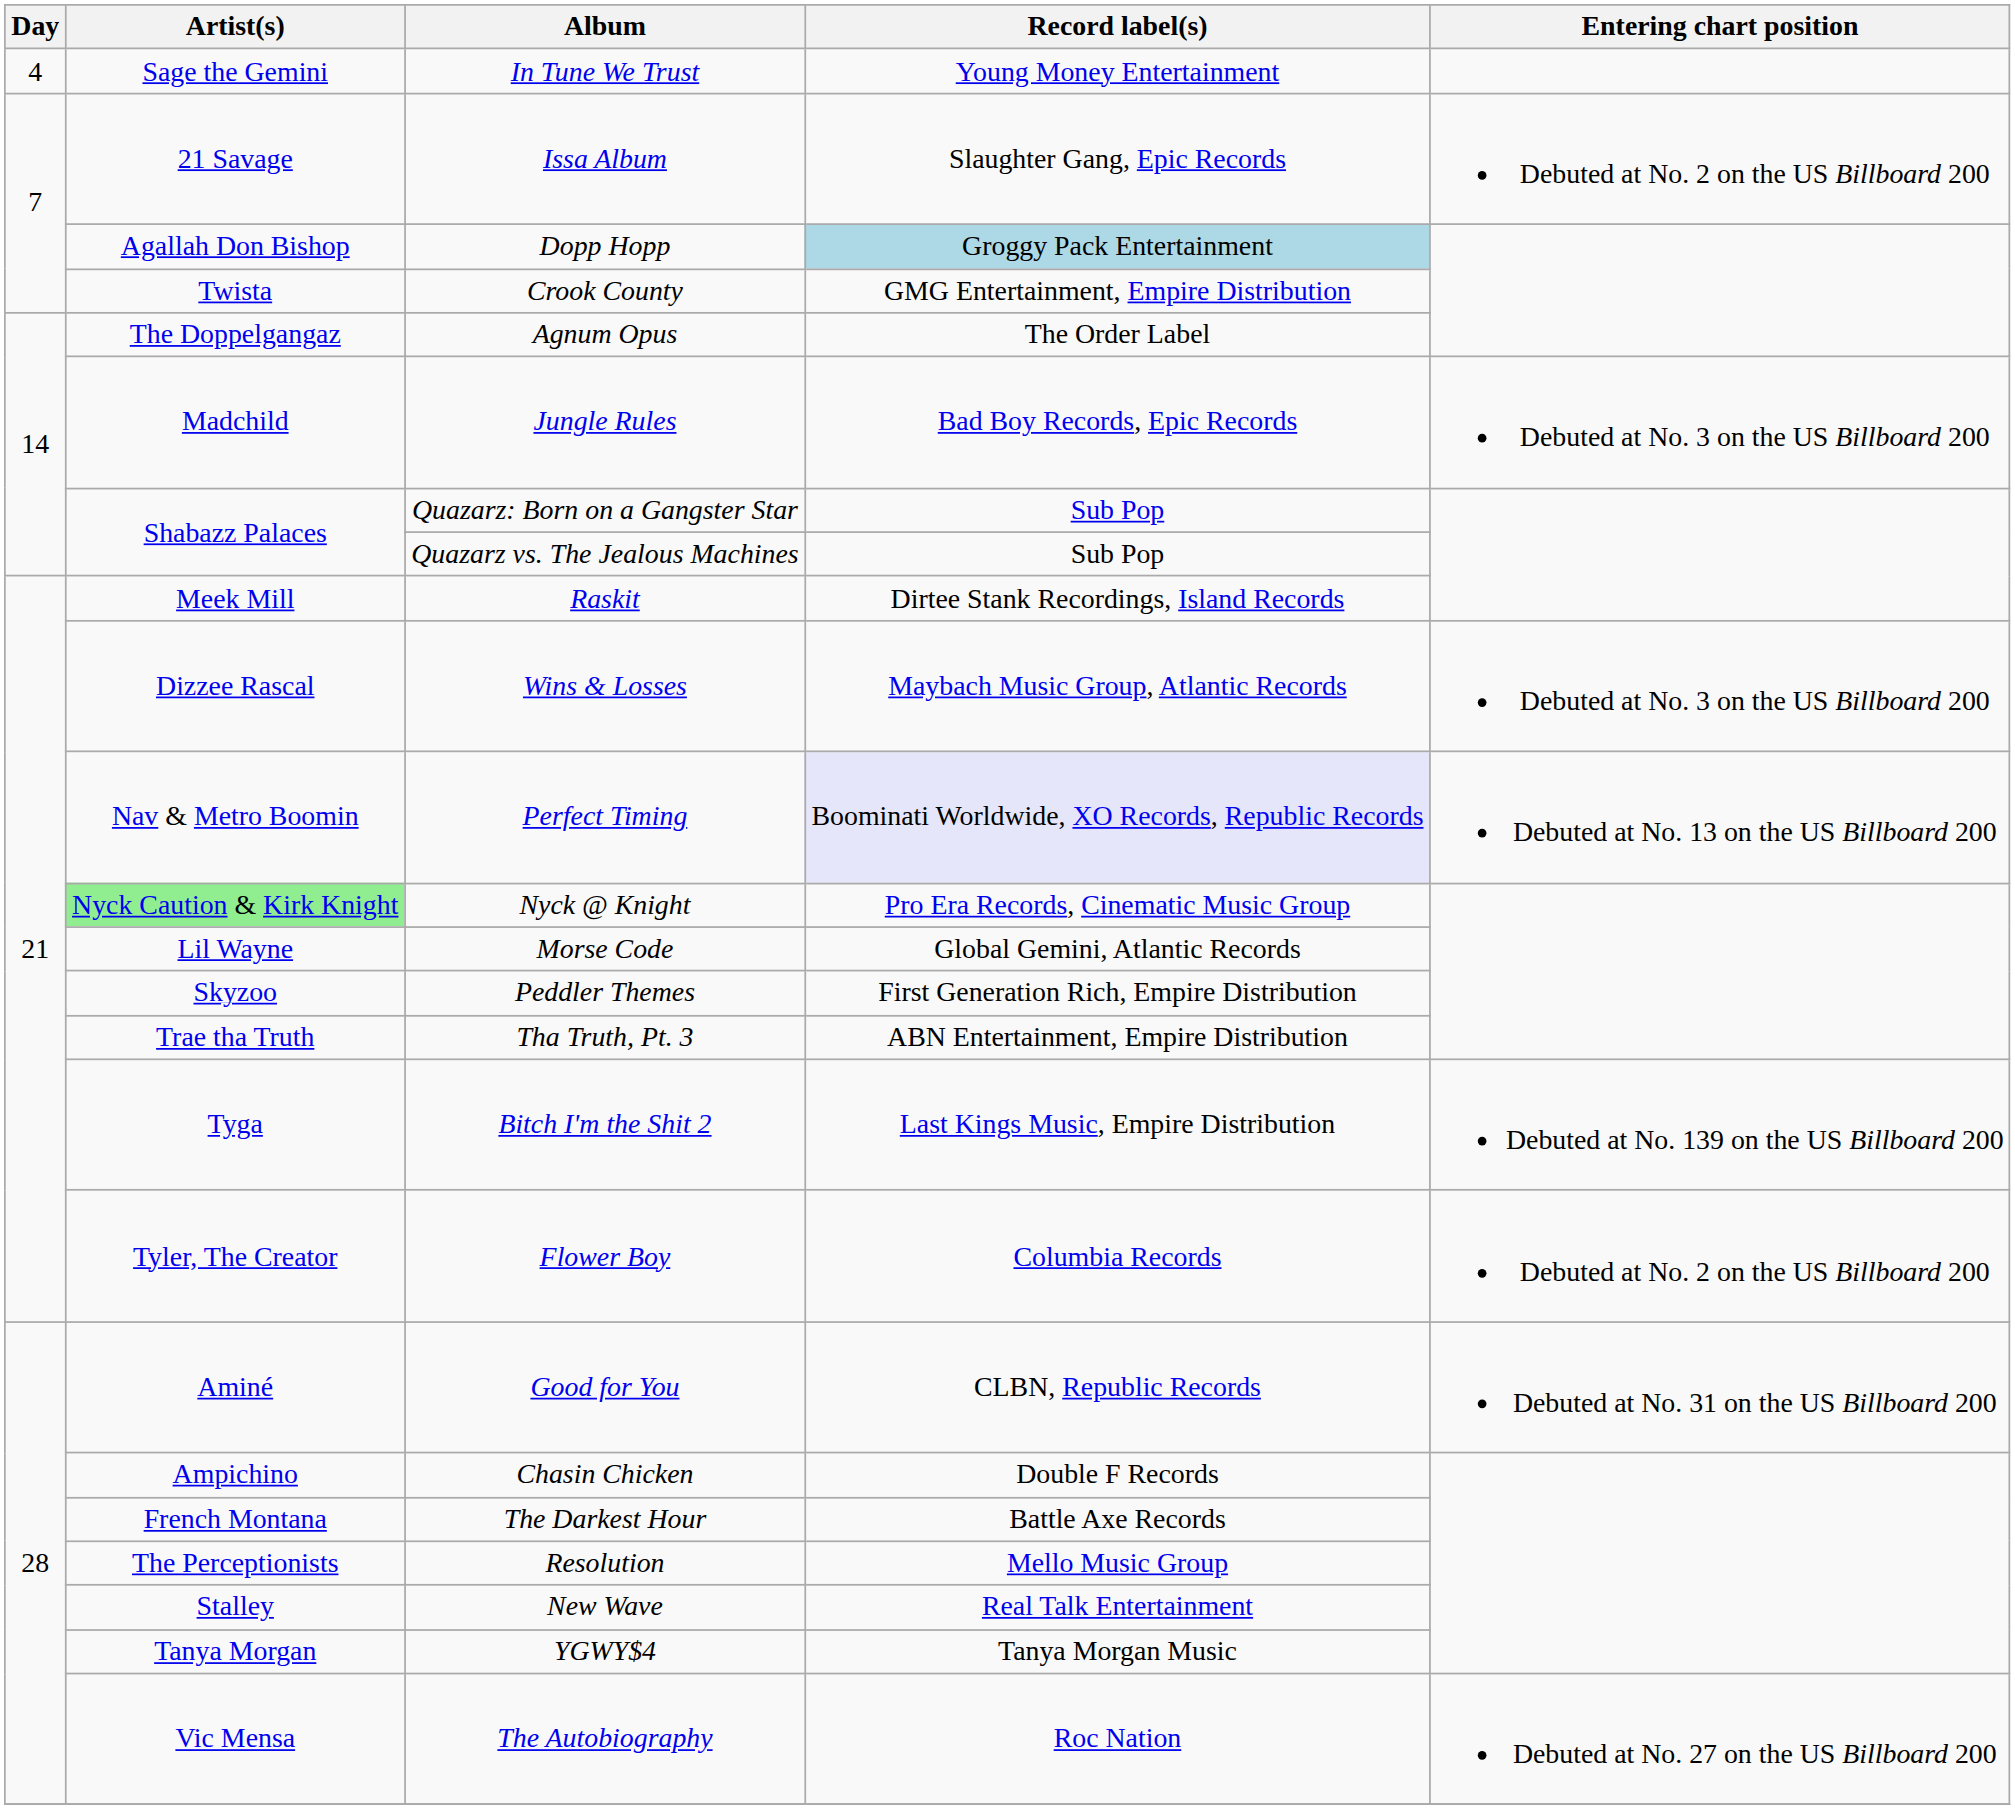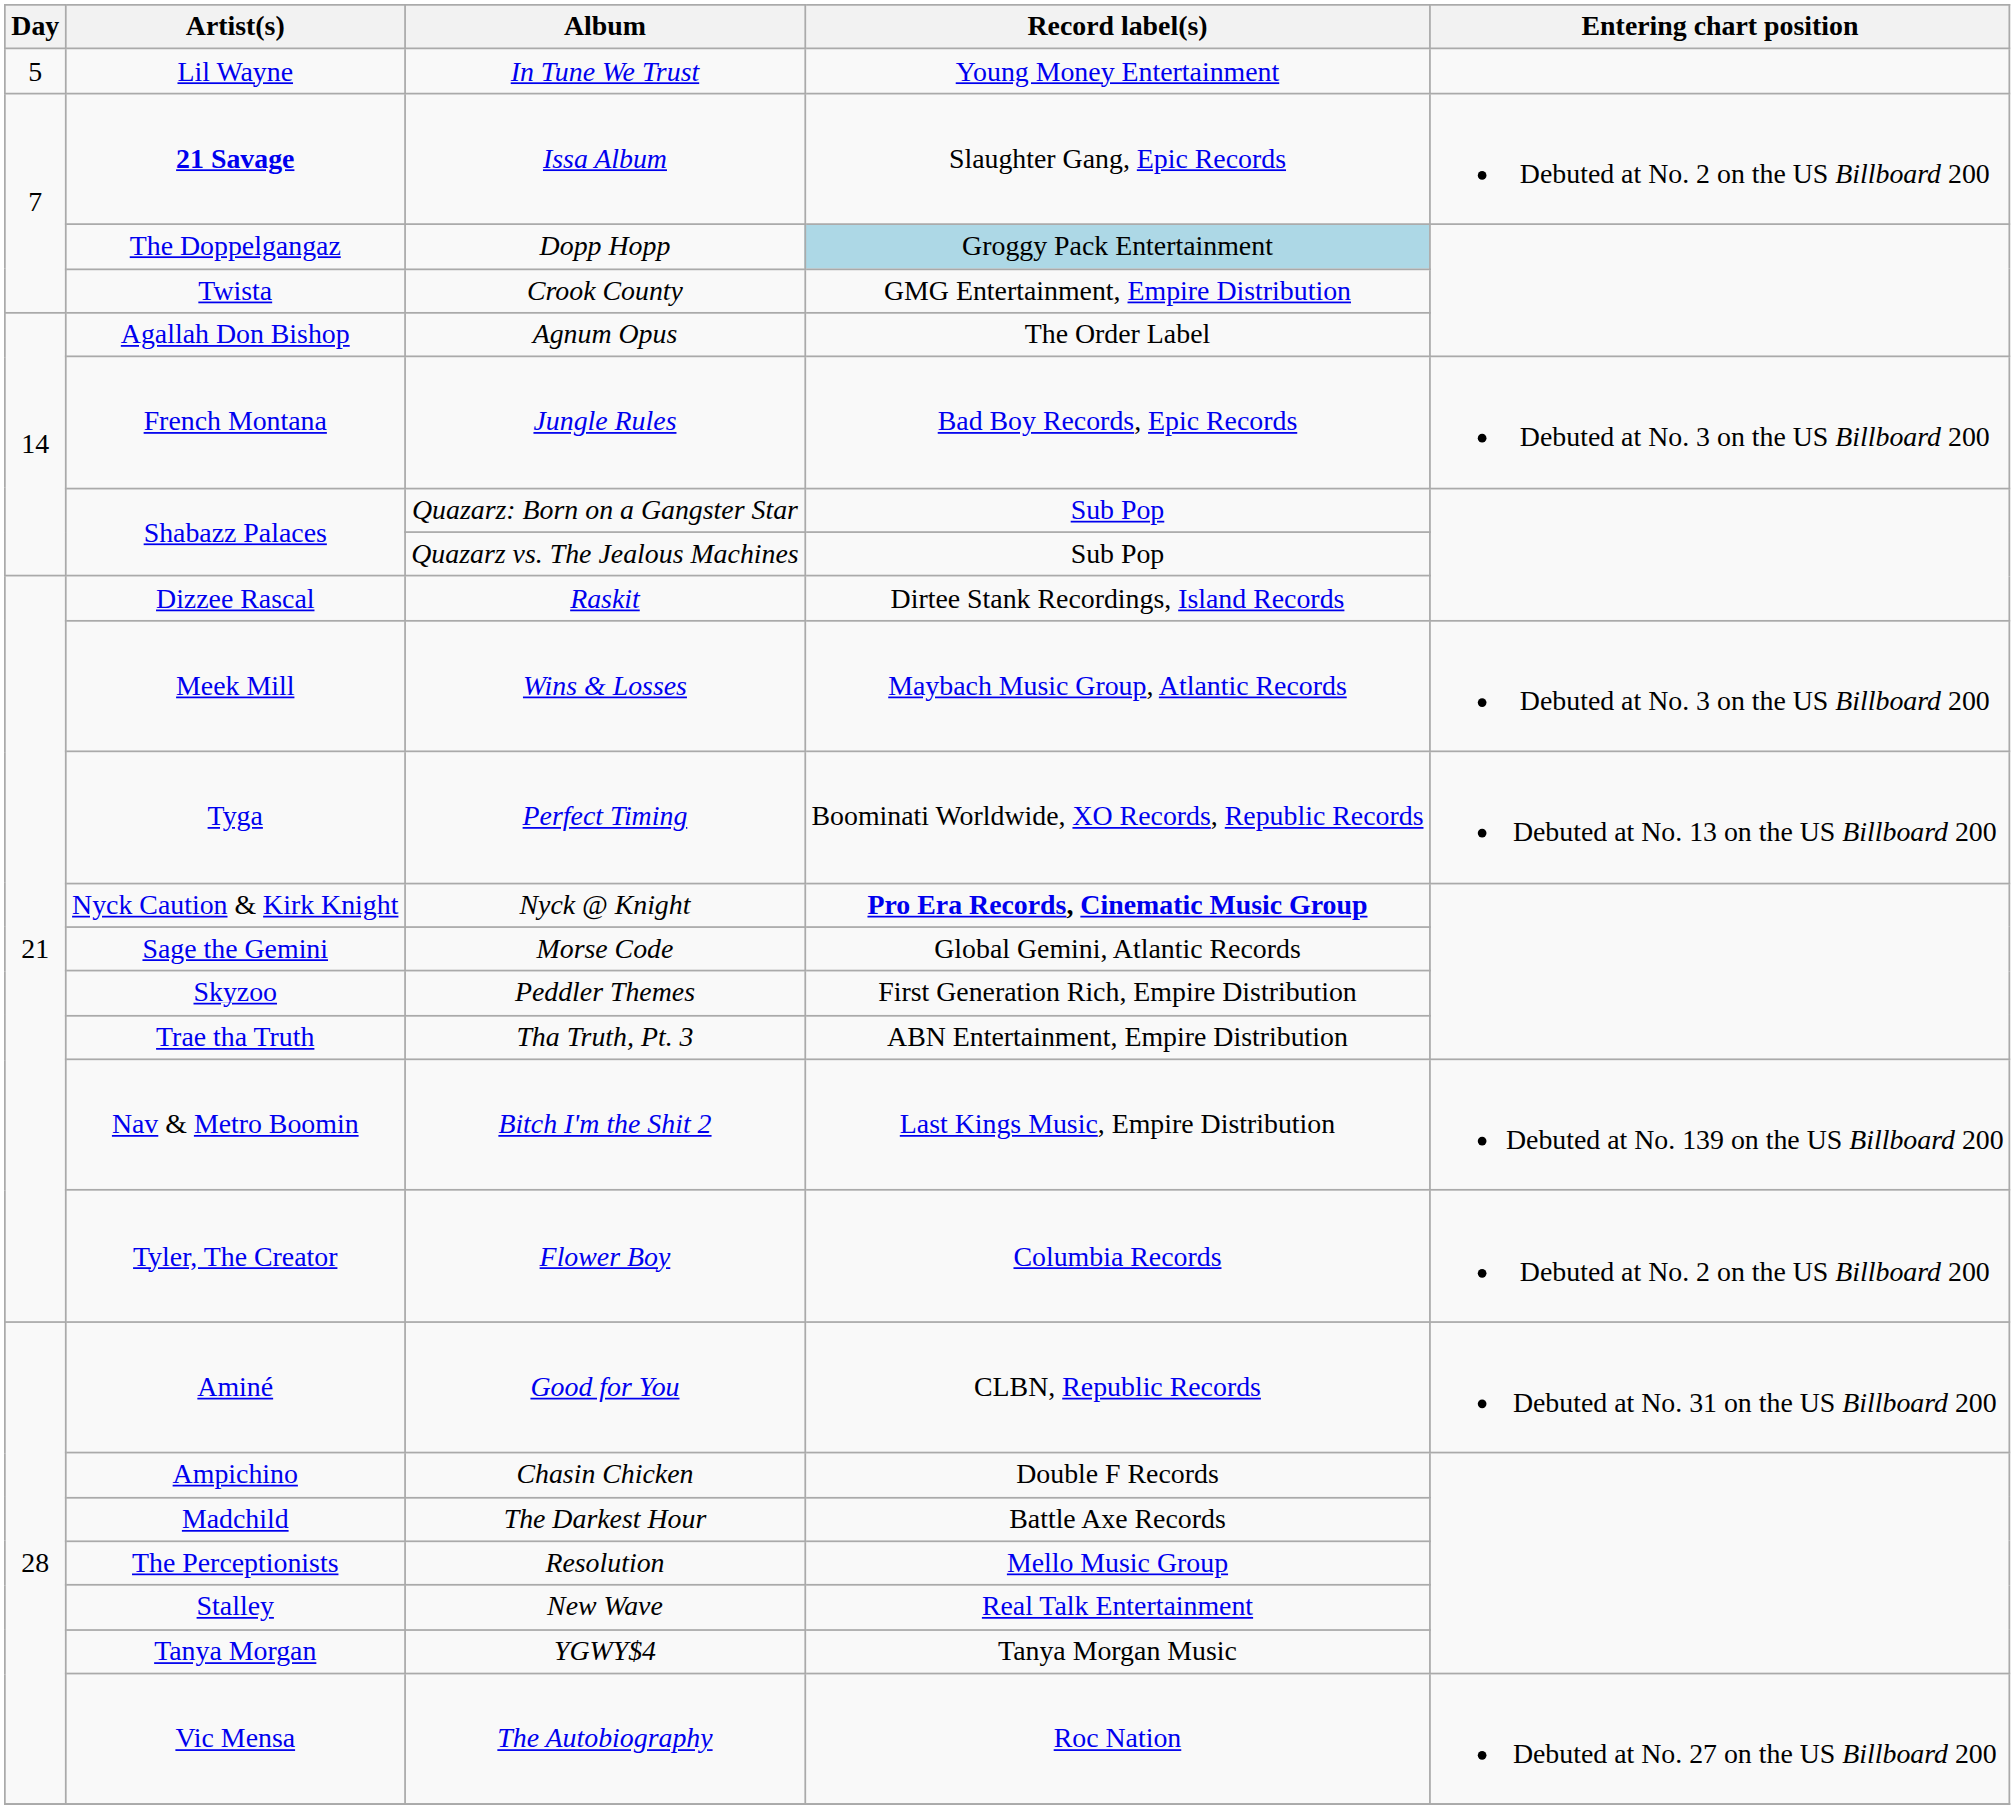 <table class="wikitable" style="text-align:center;">
 <tr>
 <th scope="col">Day</th>
 <th scope="col">Artist(s)</th>
 <th scope="col">Album</th>
 <th scope="col">Record label(s)</th>
 <th scope="col">Entering chart position</th>
 </tr>
 <tr>
-<td rowspan="1">4</td>
-<td><a href='#'>Sage the Gemini</a></td>
+<td rowspan="1">5</td>
+<td><a href='#'>Lil Wayne</a></td>
 <td><em><a href='#'>In Tune We Trust</a></em></td>
 <td><a href='#'>Young Money Entertainment</a></td>
 <td></td>
 </tr>
 <tr>
 <td rowspan="3">7</td>
-<td><a href='#'>21 Savage</a></td>
+<td><strong><a href='#'>21 Savage</a></strong></td>
 <td><em><a href='#'>Issa Album</a></em></td>
 <td>Slaughter Gang, <a href='#'>Epic Records</a></td>
 <td><br><ul><li>Debuted at No. 2 on the US <em>Billboard</em> 200</li></ul></td>
 </tr>
 <tr>
-<td><a href='#'>Agallah Don Bishop</a></td>
+<td><a href='#'>The Doppelgangaz</a></td>
 <td><em>Dopp Hopp</em></td>
 <td style="background: lightblue;">Groggy Pack Entertainment</td>
 <td rowspan="3"></td>
 </tr>
 <tr>
 <td><a href='#'>Twista</a></td>
 <td><em>Crook County</em></td>
 <td>GMG Entertainment, <a href='#'>Empire Distribution</a></td>
 </tr>
 <tr>
 <td rowspan="4">14</td>
-<td><a href='#'>The Doppelgangaz</a></td>
+<td><a href='#'>Agallah Don Bishop</a></td>
 <td><em>Agnum Opus</em></td>
 <td>The Order Label</td>
 </tr>
 <tr>
-<td><a href='#'>Madchild</a></td>
+<td><a href='#'>French Montana</a></td>
 <td><em><a href='#'>Jungle Rules</a></em></td>
 <td><a href='#'>Bad Boy Records</a>, <a href='#'>Epic Records</a></td>
 <td><br><ul><li>Debuted at No. 3 on the US <em>Billboard</em> 200</li></ul></td>
 </tr>
 <tr>
 <td rowspan="2"><a href='#'>Shabazz Palaces</a></td>
 <td><em>Quazarz: Born on a Gangster Star</em></td>
 <td><a href='#'>Sub Pop</a></td>
 <td rowspan="3"></td>
 </tr>
 <tr>
 <td><em>Quazarz vs. The Jealous Machines</em></td>
 <td>Sub Pop</td>
 </tr>
 <tr>
 <td rowspan="9">21</td>
-<td><a href='#'>Meek Mill</a></td>
+<td><a href='#'>Dizzee Rascal</a></td>
 <td><em><a href='#'>Raskit</a></em></td>
 <td>Dirtee Stank Recordings, <a href='#'>Island Records</a></td>
 </tr>
 <tr>
-<td><a href='#'>Dizzee Rascal</a></td>
+<td><a href='#'>Meek Mill</a></td>
 <td><em><a href='#'>Wins & Losses</a></em></td>
 <td><a href='#'>Maybach Music Group</a>, <a href='#'>Atlantic Records</a></td>
 <td><br><ul><li>Debuted at No. 3 on the US <em>Billboard</em> 200</li></ul></td>
 </tr>
 <tr>
-<td><a href='#'>Nav</a> & <a href='#'>Metro Boomin</a></td>
+<td><a href='#'>Tyga</a></td>
 <td><em><a href='#'>Perfect Timing</a></em></td>
-<td style="background: lavender;">Boominati Worldwide, <a href='#'>XO Records</a>, <a href='#'>Republic Records</a></td>
+<td>Boominati Worldwide, <a href='#'>XO Records</a>, <a href='#'>Republic Records</a></td>
 <td><br><ul><li>Debuted at No. 13 on the US <em>Billboard</em> 200</li></ul></td>
 </tr>
 <tr>
-<td style="background: lightgreen;"><a href='#'>Nyck Caution</a> & <a href='#'>Kirk Knight</a></td>
+<td><a href='#'>Nyck Caution</a> & <a href='#'>Kirk Knight</a></td>
 <td><em>Nyck @ Knight</em></td>
-<td><a href='#'>Pro Era Records</a>, <a href='#'>Cinematic Music Group</a></td>
+<td><strong><a href='#'>Pro Era Records</a>, <a href='#'>Cinematic Music Group</a></strong></td>
 <td rowspan="4"></td>
 </tr>
 <tr>
-<td><a href='#'>Lil Wayne</a></td>
+<td><a href='#'>Sage the Gemini</a></td>
 <td><em>Morse Code</em></td>
 <td>Global Gemini, Atlantic Records</td>
 </tr>
 <tr>
 <td><a href='#'>Skyzoo</a></td>
 <td><em>Peddler Themes</em></td>
 <td>First Generation Rich, Empire Distribution</td>
 </tr>
 <tr>
 <td><a href='#'>Trae tha Truth</a></td>
 <td><em>Tha Truth, Pt. 3</em></td>
 <td>ABN Entertainment, Empire Distribution</td>
 </tr>
 <tr>
-<td><a href='#'>Tyga</a></td>
+<td><a href='#'>Nav</a> & <a href='#'>Metro Boomin</a></td>
 <td><em><a href='#'>Bitch I'm the Shit 2</a></em></td>
 <td><a href='#'>Last Kings Music</a>, Empire Distribution</td>
 <td><br><ul><li>Debuted at No. 139 on the US <em>Billboard</em> 200</li></ul></td>
 </tr>
 <tr>
 <td><a href='#'>Tyler, The Creator</a></td>
 <td><em><a href='#'>Flower Boy</a></em></td>
 <td><a href='#'>Columbia Records</a></td>
 <td><br><ul><li>Debuted at No. 2 on the US <em>Billboard</em> 200</li></ul></td>
 </tr>
 <tr>
 <td rowspan="7">28</td>
 <td><a href='#'>Aminé</a></td>
 <td><em><a href='#'>Good for You</a></em></td>
 <td>CLBN, <a href='#'>Republic Records</a></td>
 <td><br><ul><li>Debuted at No. 31 on the US <em>Billboard</em> 200</li></ul></td>
 </tr>
 <tr>
 <td><a href='#'>Ampichino</a></td>
 <td><em>Chasin Chicken</em></td>
 <td>Double F Records</td>
 <td rowspan="5"></td>
 </tr>
 <tr>
-<td><a href='#'>French Montana</a></td>
+<td><a href='#'>Madchild</a></td>
 <td><em>The Darkest Hour</em></td>
 <td>Battle Axe Records</td>
 </tr>
 <tr>
 <td><a href='#'>The Perceptionists</a></td>
 <td><em>Resolution</em></td>
 <td><a href='#'>Mello Music Group</a></td>
 </tr>
 <tr>
 <td><a href='#'>Stalley</a></td>
 <td><em>New Wave</em></td>
 <td><a href='#'>Real Talk Entertainment</a></td>
 </tr>
 <tr>
 <td><a href='#'>Tanya Morgan</a></td>
 <td><em>YGWY$4</em></td>
 <td>Tanya Morgan Music</td>
 </tr>
 <tr>
 <td><a href='#'>Vic Mensa</a></td>
 <td><em><a href='#'>The Autobiography</a></em></td>
 <td><a href='#'>Roc Nation</a></td>
 <td><br><ul><li>Debuted at No. 27 on the US <em>Billboard</em> 200</li></ul></td>
 </tr>
 <tr>
 </tr>
 </table>
